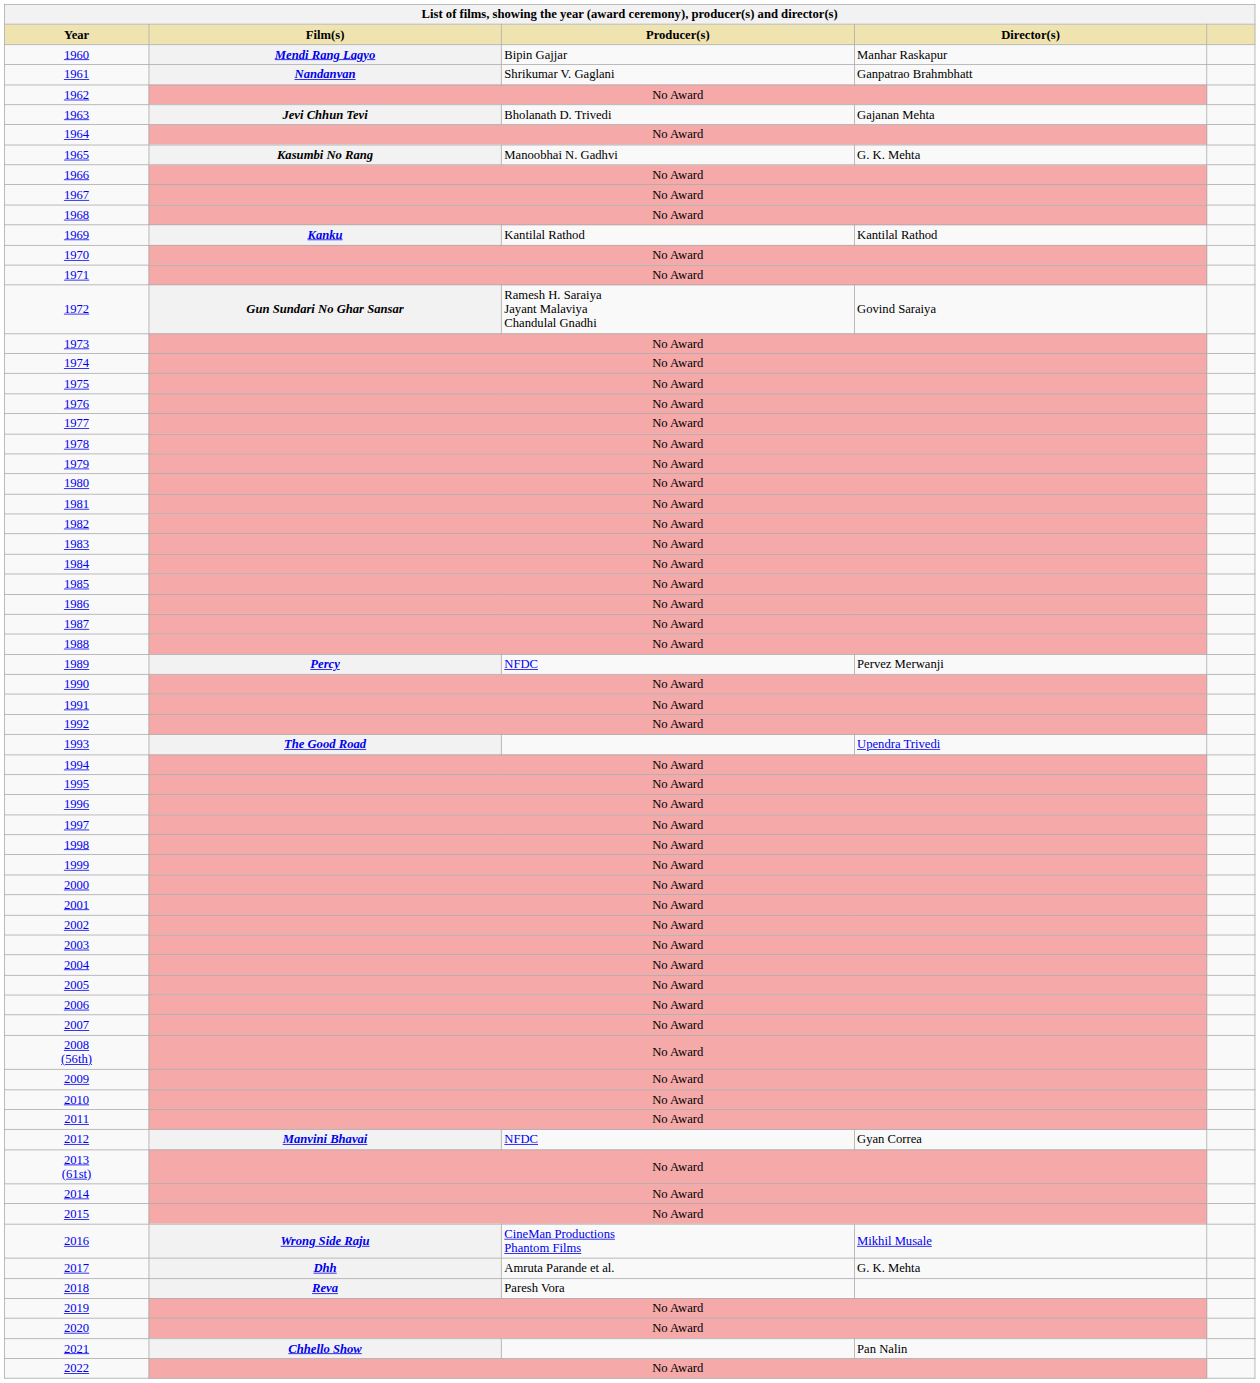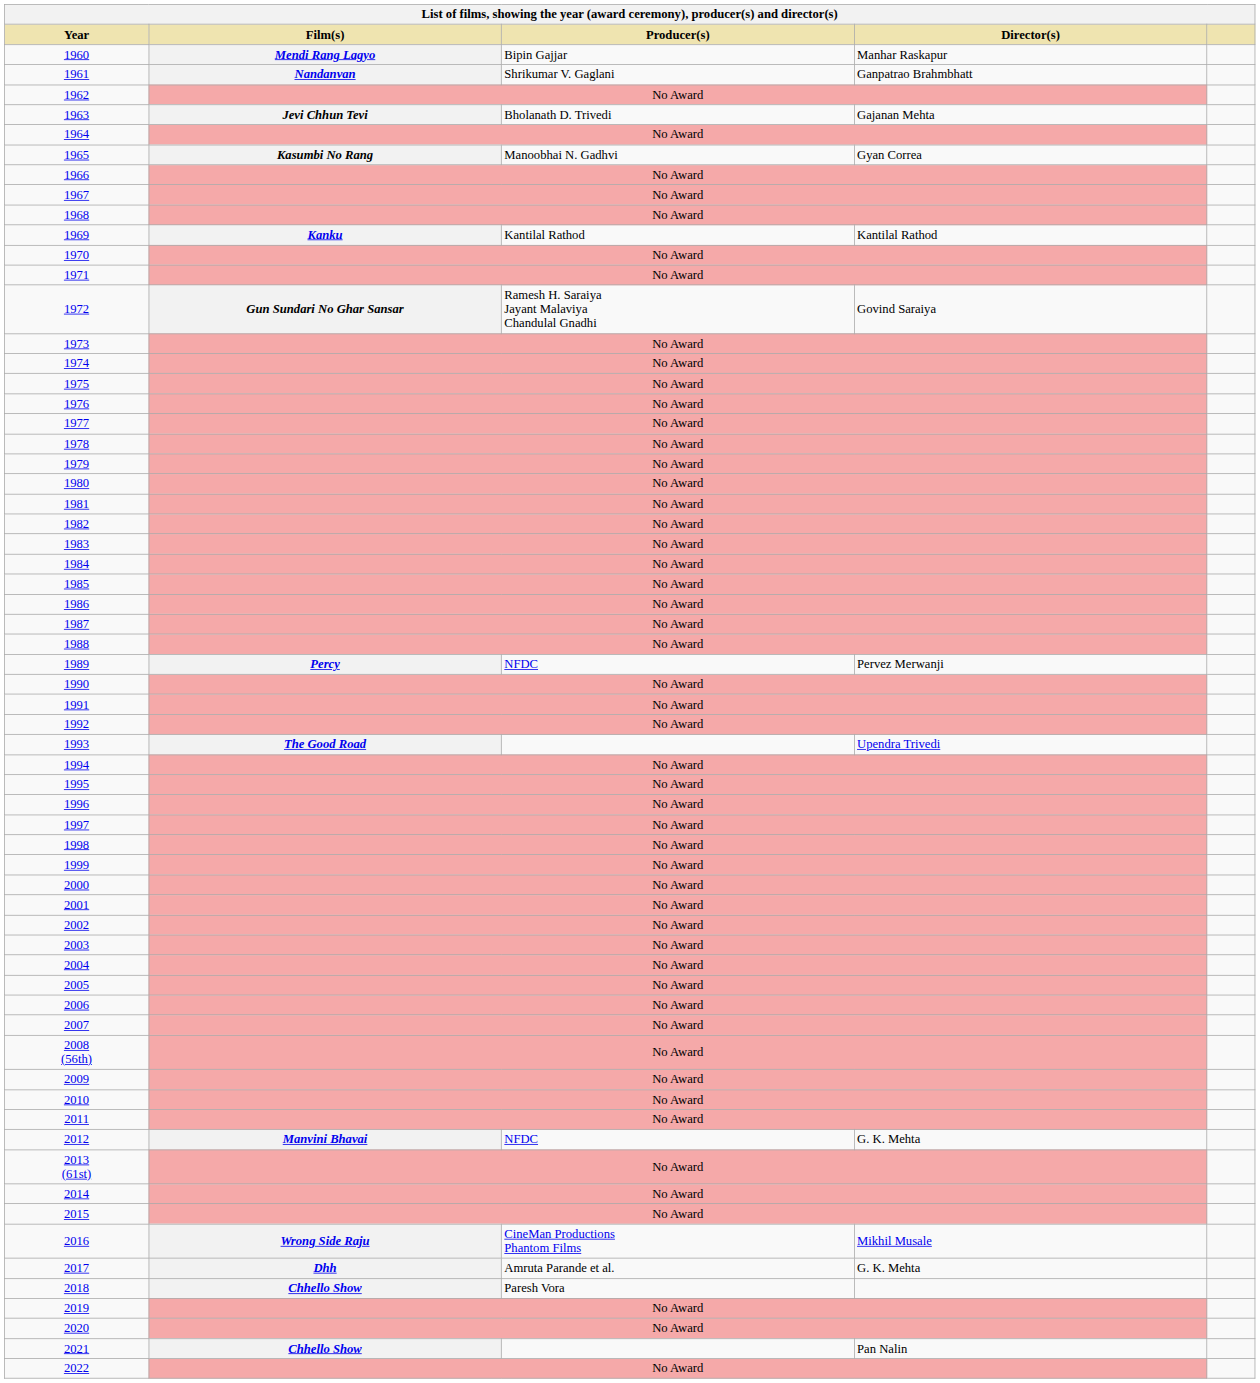 <table class="wikitable sortable plainrowheaders" style="width:100%">
 <tr>
 <th colspan="5">List of films, showing the year (award ceremony), producer(s) and director(s)</th>
 </tr>
 <tr>
 <th scope="col" style="background-color:#EFE4B0;width:9%;">Year</th>
 <th scope="col" style="background-color:#EFE4B0;width:22%;">Film(s)</th>
 <th scope="col" style="background-color:#EFE4B0;width:22%;">Producer(s)</th>
 <th scope="col" style="background-color:#EFE4B0;width:22%;">Director(s)</th>
 <th scope="col" style="background-color:#EFE4B0;width:3%;" class="unsortable"></th>
 </tr>
 <tr>
 <td style="text-align:center;"><a href='#'>1960<br></a></td>
 <th scope="row"><em><a href='#'>Mendi Rang Lagyo</a></em></th>
 <td>Bipin Gajjar</td>
 <td>Manhar Raskapur</td>
 <td align="center"></td>
 </tr>
 <tr>
 <td style="text-align:center;"><a href='#'>1961<br></a></td>
 <th scope="row"><em><a href='#'>Nandanvan</a></em></th>
 <td>Shrikumar V. Gaglani</td>
 <td>Ganpatrao Brahmbhatt</td>
 <td align="center"></td>
 </tr>
 <tr>
 <td style="text-align:center;"><a href='#'>1962<br></a></td>
 <td colspan="3" bgcolor="#F5A9A9" align="center">No Award</td>
 <td style="text-align:center;"></td>
 </tr>
 <tr>
 <td style="text-align:center;"><a href='#'>1963<br></a></td>
 <th scope="row"><em>Jevi Chhun Tevi</em></th>
 <td>Bholanath D. Trivedi</td>
 <td>Gajanan Mehta</td>
 <td align="center"></td>
 </tr>
 <tr>
 <td style="text-align:center;"><a href='#'>1964<br></a></td>
 <td colspan="3" bgcolor="#F5A9A9" align="center">No Award</td>
 <td style="text-align:center;"></td>
 </tr>
 <tr>
 <td style="text-align:center;"><a href='#'>1965<br></a></td>
 <th scope="row"><em>Kasumbi No Rang</em></th>
 <td>Manoobhai N. Gadhvi</td>
-<td>G. K. Mehta</td>
+<td>Gyan Correa</td>
 <td align="center"></td>
 </tr>
 <tr>
 <td style="text-align:center;"><a href='#'>1966<br></a></td>
 <td colspan="3" bgcolor="#F5A9A9" align="center">No Award</td>
 <td style="text-align:center;"></td>
 </tr>
 <tr>
 <td style="text-align:center;"><a href='#'>1967<br></a></td>
 <td colspan="3" bgcolor="#F5A9A9" align="center">No Award</td>
 <td style="text-align:center;"></td>
 </tr>
 <tr>
 <td style="text-align:center;"><a href='#'>1968<br></a></td>
 <td colspan="3" bgcolor="#F5A9A9" align="center">No Award</td>
 <td style="text-align:center;"></td>
 </tr>
 <tr>
 <td style="text-align:center;"><a href='#'>1969<br></a></td>
 <th scope="row"><em><a href='#'>Kanku</a></em></th>
 <td>Kantilal Rathod</td>
 <td>Kantilal Rathod</td>
 <td align="center"></td>
 </tr>
 <tr>
 <td style="text-align:center;"><a href='#'>1970<br></a></td>
 <td colspan="3" bgcolor="#F5A9A9" align="center">No Award</td>
 <td style="text-align:center;"></td>
 </tr>
 <tr>
 <td style="text-align:center;"><a href='#'>1971<br></a></td>
 <td colspan="3" bgcolor="#F5A9A9" align="center">No Award</td>
 <td style="text-align:center;"></td>
 </tr>
 <tr>
 <td style="text-align:center;"><a href='#'>1972<br></a></td>
 <th scope="row"><em>Gun Sundari No Ghar Sansar</em></th>
 <td>Ramesh H. Saraiya<br>Jayant Malaviya<br>Chandulal Gnadhi</td>
 <td>Govind Saraiya</td>
 <td align="center"></td>
 </tr>
 <tr>
 <td style="text-align:center;"><a href='#'>1973<br></a></td>
 <td colspan="3" bgcolor="#F5A9A9" align="center">No Award</td>
 <td style="text-align:center;"></td>
 </tr>
 <tr>
 <td style="text-align:center;"><a href='#'>1974<br></a></td>
 <td colspan="3" bgcolor="#F5A9A9" align="center">No Award</td>
 <td style="text-align:center;"></td>
 </tr>
 <tr>
 <td style="text-align:center;"><a href='#'>1975<br></a></td>
 <td colspan="3" bgcolor="#F5A9A9" align="center">No Award</td>
 <td style="text-align:center;"></td>
 </tr>
 <tr>
 <td style="text-align:center;"><a href='#'>1976<br></a></td>
 <td colspan="3" bgcolor="#F5A9A9" align="center">No Award</td>
 <td style="text-align:center;"></td>
 </tr>
 <tr>
 <td style="text-align:center;"><a href='#'>1977<br></a></td>
 <td colspan="3" bgcolor="#F5A9A9" align="center">No Award</td>
 <td style="text-align:center;"></td>
 </tr>
 <tr>
 <td style="text-align:center;"><a href='#'>1978<br></a></td>
 <td colspan="3" bgcolor="#F5A9A9" align="center">No Award</td>
 <td style="text-align:center;"></td>
 </tr>
 <tr>
 <td style="text-align:center;"><a href='#'>1979<br></a></td>
 <td colspan="3" bgcolor="#F5A9A9" align="center">No Award</td>
 <td style="text-align:center;"></td>
 </tr>
 <tr>
 <td style="text-align:center;"><a href='#'>1980<br></a></td>
 <td colspan="3" bgcolor="#F5A9A9" align="center">No Award</td>
 <td style="text-align:center;"></td>
 </tr>
 <tr>
 <td style="text-align:center;"><a href='#'>1981<br></a></td>
 <td colspan="3" bgcolor="#F5A9A9" align="center">No Award</td>
 <td style="text-align:center;"></td>
 </tr>
 <tr>
 <td style="text-align:center;"><a href='#'>1982<br></a></td>
 <td colspan="3" bgcolor="#F5A9A9" align="center">No Award</td>
 <td style="text-align:center;"></td>
 </tr>
 <tr>
 <td style="text-align:center;"><a href='#'>1983<br></a></td>
 <td colspan="3" bgcolor="#F5A9A9" align="center">No Award</td>
 <td style="text-align:center;"></td>
 </tr>
 <tr>
 <td style="text-align:center;"><a href='#'>1984<br></a></td>
 <td colspan="3" bgcolor="#F5A9A9" align="center">No Award</td>
 <td style="text-align:center;"></td>
 </tr>
 <tr>
 <td style="text-align:center;"><a href='#'>1985<br></a></td>
 <td colspan="3" bgcolor="#F5A9A9" align="center">No Award</td>
 <td style="text-align:center;"></td>
 </tr>
 <tr>
 <td style="text-align:center;"><a href='#'>1986<br></a></td>
 <td colspan="3" bgcolor="#F5A9A9" align="center">No Award</td>
 <td style="text-align:center;"></td>
 </tr>
 <tr>
 <td style="text-align:center;"><a href='#'>1987<br></a></td>
 <td colspan="3" bgcolor="#F5A9A9" align="center">No Award</td>
 <td style="text-align:center;"></td>
 </tr>
 <tr>
 <td style="text-align:center;"><a href='#'>1988<br></a></td>
 <td colspan="3" bgcolor="#F5A9A9" align="center">No Award</td>
 <td></td>
 </tr>
 <tr>
 <td style="text-align:center;"><a href='#'>1989<br></a></td>
 <th scope="row"><em><a href='#'>Percy</a></em></th>
 <td><a href='#'>NFDC</a></td>
 <td>Pervez Merwanji</td>
 <td align="center"></td>
 </tr>
 <tr>
 <td style="text-align:center;"><a href='#'>1990<br></a></td>
 <td colspan="3" bgcolor="#F5A9A9" align="center">No Award</td>
 <td style="text-align:center;"></td>
 </tr>
 <tr>
 <td style="text-align:center;"><a href='#'>1991<br></a></td>
 <td colspan="3" bgcolor="#F5A9A9" align="center">No Award</td>
 <td style="text-align:center;"></td>
 </tr>
 <tr>
 <td style="text-align:center;"><a href='#'>1992<br></a></td>
 <td colspan="3" bgcolor="#F5A9A9" align="center">No Award</td>
 <td style="text-align:center;"></td>
 </tr>
 <tr>
 <td style="text-align:center;"><a href='#'>1993<br></a></td>
 <th scope="row"><em><a href='#'>The Good Road</a></em></th>
 <td></td>
 <td><a href='#'>Upendra Trivedi</a></td>
 <td align="center"></td>
 </tr>
 <tr>
 <td style="text-align:center;"><a href='#'>1994<br></a></td>
 <td colspan="3" bgcolor="#F5A9A9" align="center">No Award</td>
 <td style="text-align:center;"></td>
 </tr>
 <tr>
 <td style="text-align:center;"><a href='#'>1995<br></a></td>
 <td colspan="3" bgcolor="#F5A9A9" align="center">No Award</td>
 <td style="text-align:center;"></td>
 </tr>
 <tr>
 <td style="text-align:center;"><a href='#'>1996<br></a></td>
 <td colspan="3" bgcolor="#F5A9A9" align="center">No Award</td>
 <td style="text-align:center;"></td>
 </tr>
 <tr>
 <td style="text-align:center;"><a href='#'>1997<br></a></td>
 <td colspan="3" bgcolor="#F5A9A9" align="center">No Award</td>
 <td style="text-align:center;"></td>
 </tr>
 <tr>
 <td style="text-align:center;"><a href='#'>1998<br></a></td>
 <td colspan="3" bgcolor="#F5A9A9" align="center">No Award</td>
 <td style="text-align:center;"></td>
 </tr>
 <tr>
 <td style="text-align:center;"><a href='#'>1999<br></a></td>
 <td colspan="3" bgcolor="#F5A9A9" align="center">No Award</td>
 <td style="text-align:center;"></td>
 </tr>
 <tr>
 <td style="text-align:center;"><a href='#'>2000<br></a></td>
 <td colspan="3" bgcolor="#F5A9A9" align="center">No Award</td>
 <td style="text-align:center;"></td>
 </tr>
 <tr>
 <td style="text-align:center;"><a href='#'>2001<br></a></td>
 <td colspan="3" bgcolor="#F5A9A9" align="center">No Award</td>
 <td style="text-align:center;"></td>
 </tr>
 <tr>
 <td style="text-align:center;"><a href='#'>2002<br></a></td>
 <td colspan="3" bgcolor="#F5A9A9" align="center">No Award</td>
 <td style="text-align:center;"></td>
 </tr>
 <tr>
 <td style="text-align:center;"><a href='#'>2003<br></a></td>
 <td colspan="3" bgcolor="#F5A9A9" align="center">No Award</td>
 <td style="text-align:center;"></td>
 </tr>
 <tr>
 <td style="text-align:center;"><a href='#'>2004<br></a></td>
 <td colspan="3" bgcolor="#F5A9A9" align="center">No Award</td>
 <td style="text-align:center;"></td>
 </tr>
 <tr>
 <td style="text-align:center;"><a href='#'>2005<br></a></td>
 <td colspan="3" bgcolor="#F5A9A9" align="center">No Award</td>
 <td style="text-align:center;"></td>
 </tr>
 <tr>
 <td style="text-align:center;"><a href='#'>2006<br></a></td>
 <td colspan="3" bgcolor="#F5A9A9" align="center">No Award</td>
 <td style="text-align:center;"></td>
 </tr>
 <tr>
 <td style="text-align:center;"><a href='#'>2007<br></a></td>
 <td colspan="3" bgcolor="#F5A9A9" align="center">No Award</td>
 <td style="text-align:center;"></td>
 </tr>
 <tr>
 <td style="text-align:center;"><a href='#'>2008<br>(56th)</a></td>
 <td colspan="3" bgcolor="#F5A9A9" align="center">No Award</td>
 <td style="text-align:center;"></td>
 </tr>
 <tr>
 <td style="text-align:center;"><a href='#'>2009<br></a></td>
 <td colspan="3" bgcolor="#F5A9A9" align="center">No Award</td>
 <td style="text-align:center;"></td>
 </tr>
 <tr>
 <td style="text-align:center;"><a href='#'>2010<br></a></td>
 <td colspan="3" bgcolor="#F5A9A9" align="center">No Award</td>
 <td style="text-align:center;"></td>
 </tr>
 <tr>
 <td style="text-align:center;"><a href='#'>2011<br></a></td>
 <td colspan="3" bgcolor="#F5A9A9" align="center">No Award</td>
 <td style="text-align:center;"></td>
 </tr>
 <tr>
 <td style="text-align:center;"><a href='#'>2012<br></a></td>
 <th scope="row"><em><a href='#'>Manvini Bhavai</a></em></th>
 <td><a href='#'>NFDC</a></td>
-<td>Gyan Correa</td>
+<td>G. K. Mehta</td>
 <td align="center"></td>
 </tr>
 <tr>
 <td style="text-align:center;"><a href='#'>2013<br>(61st)</a></td>
 <td colspan="3" bgcolor="#F5A9A9" align="center">No Award</td>
 <td style="text-align:center;"></td>
 </tr>
 <tr>
 <td style="text-align:center;"><a href='#'>2014<br></a></td>
 <td colspan="3" bgcolor="#F5A9A9" align="center">No Award</td>
 <td style="text-align:center;"></td>
 </tr>
 <tr>
 <td style="text-align:center;"><a href='#'>2015<br></a></td>
 <td colspan="3" bgcolor="#F5A9A9" align="center">No Award</td>
 <td style="text-align:center;"></td>
 </tr>
 <tr>
 <td style="text-align:center;"><a href='#'>2016<br></a></td>
 <th scope="row"><em><a href='#'>Wrong Side Raju</a></em></th>
 <td><a href='#'>CineMan Productions</a><br><a href='#'>Phantom Films</a></td>
 <td><a href='#'>Mikhil Musale</a></td>
 <td align="center"></td>
 </tr>
 <tr>
 <td style="text-align:center;"><a href='#'>2017<br></a></td>
 <th scope="row"><em><a href='#'>Dhh</a></em></th>
 <td>Amruta Parande et al.</td>
 <td>G. K. Mehta</td>
 <td align="center"></td>
 </tr>
 <tr>
 <td style="text-align:center;"><a href='#'>2018<br></a></td>
-<th scope="row"><em><a href='#'>Reva</a></em></th>
+<th scope="row"><em><a href='#'>Chhello Show</a></em></th>
 <td>Paresh Vora</td>
 <td></td>
 <td align="center"></td>
 </tr>
 <tr>
 <td style="text-align:center;"><a href='#'>2019<br></a></td>
 <td colspan="3" bgcolor="#F5A9A9" align="center">No Award</td>
 <td style="text-align:center;"></td>
 </tr>
 <tr>
 <td style="text-align:center;"><a href='#'>2020<br></a></td>
 <td colspan="3" bgcolor="#F5A9A9" align="center">No Award</td>
 <td style="text-align:center;"></td>
 </tr>
 <tr>
 <td style="text-align:center;"><a href='#'>2021<br></a></td>
 <th scope="row"><em><a href='#'>Chhello Show</a></em></th>
 <td></td>
 <td>Pan Nalin</td>
 <td align="center"></td>
 </tr>
 <tr>
 <td style="text-align:center;"><a href='#'>2022<br></a></td>
 <td colspan="3" bgcolor="#F5A9A9" align="center">No Award</td>
 <td style="text-align:center;"></td>
 </tr>
 </table>
